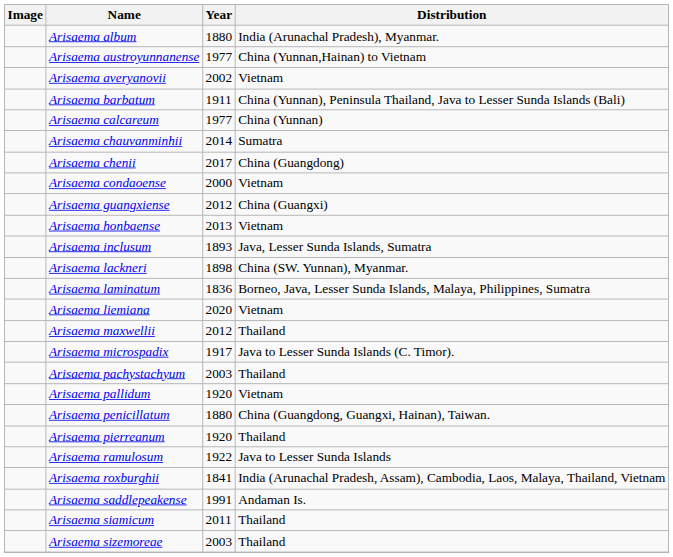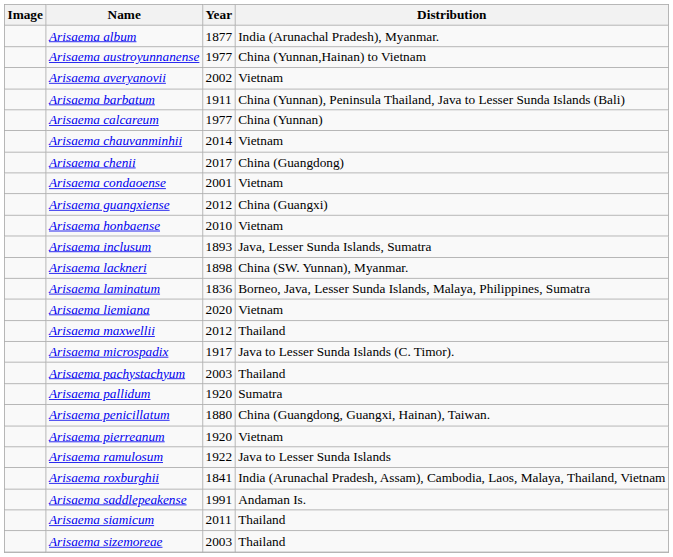 <table class="wikitable sortable">
 <tr>
 <th>Image</th>
 <th>Name</th>
 <th>Year</th>
 <th>Distribution</th>
 </tr>
 <tr>
 <td></td>
 <td><em><a href='#'>Arisaema album</a></em> </td>
-<td>1880</td>
+<td>1877</td>
 <td>India (Arunachal Pradesh), Myanmar.</td>
 </tr>
 <tr>
 <td></td>
 <td><em><a href='#'>Arisaema austroyunnanense</a></em> </td>
 <td>1977</td>
 <td>China (Yunnan,Hainan) to  Vietnam</td>
 </tr>
 <tr>
 <td></td>
 <td><em><a href='#'>Arisaema averyanovii</a></em> </td>
 <td>2002</td>
 <td>Vietnam</td>
 </tr>
 <tr>
 <td></td>
 <td><em><a href='#'>Arisaema barbatum</a></em> </td>
 <td>1911</td>
 <td>China (Yunnan), Peninsula Thailand, Java to Lesser Sunda Islands (Bali)</td>
 </tr>
 <tr>
 <td></td>
 <td><em><a href='#'>Arisaema calcareum</a></em> </td>
 <td>1977</td>
 <td>China (Yunnan)</td>
 </tr>
 <tr>
 <td></td>
 <td><em><a href='#'>Arisaema chauvanminhii</a></em> </td>
 <td>2014</td>
-<td>Sumatra</td>
+<td>Vietnam</td>
 </tr>
 <tr>
 <td></td>
 <td><em><a href='#'>Arisaema chenii</a></em> </td>
 <td>2017</td>
 <td>China (Guangdong)</td>
 </tr>
 <tr>
 <td></td>
 <td><em><a href='#'>Arisaema condaoense</a></em> </td>
-<td>2000</td>
+<td>2001</td>
 <td>Vietnam</td>
 </tr>
 <tr>
 <td></td>
 <td><em><a href='#'>Arisaema guangxiense</a></em> </td>
 <td>2012</td>
 <td>China (Guangxi)</td>
 </tr>
 <tr>
 <td></td>
 <td><em><a href='#'>Arisaema honbaense</a></em> </td>
-<td>2013</td>
+<td>2010</td>
 <td>Vietnam</td>
 </tr>
 <tr>
 <td></td>
 <td><em><a href='#'>Arisaema inclusum</a></em> </td>
 <td>1893</td>
 <td>Java, Lesser Sunda Islands, Sumatra</td>
 </tr>
 <tr>
 <td></td>
 <td><em><a href='#'>Arisaema lackneri</a></em> </td>
 <td>1898</td>
 <td>China (SW. Yunnan), Myanmar.</td>
 </tr>
 <tr>
 <td></td>
 <td><em><a href='#'>Arisaema laminatum</a></em> </td>
 <td>1836</td>
 <td>Borneo, Java, Lesser Sunda Islands, Malaya, Philippines, Sumatra</td>
 </tr>
 <tr>
 <td></td>
 <td><em><a href='#'>Arisaema liemiana</a></em> </td>
 <td>2020</td>
 <td>Vietnam</td>
 </tr>
 <tr>
 <td></td>
 <td><em><a href='#'>Arisaema maxwellii</a></em> </td>
 <td>2012</td>
 <td>Thailand</td>
 </tr>
 <tr>
 <td></td>
 <td><em><a href='#'>Arisaema microspadix</a></em> </td>
 <td>1917</td>
 <td>Java to Lesser Sunda Islands (C. Timor).</td>
 </tr>
 <tr>
 <td></td>
 <td><em><a href='#'>Arisaema pachystachyum</a></em> </td>
 <td>2003</td>
 <td>Thailand</td>
 </tr>
 <tr>
 <td></td>
 <td><em><a href='#'>Arisaema pallidum</a></em> </td>
 <td>1920</td>
-<td>Vietnam</td>
+<td>Sumatra</td>
 </tr>
 <tr>
 <td></td>
 <td><em><a href='#'>Arisaema penicillatum</a></em> </td>
 <td>1880</td>
 <td>China (Guangdong, Guangxi, Hainan), Taiwan.</td>
 </tr>
 <tr>
 <td></td>
 <td><em><a href='#'>Arisaema pierreanum</a></em> </td>
 <td>1920</td>
-<td>Thailand</td>
+<td>Vietnam</td>
 </tr>
 <tr>
 <td></td>
 <td><em><a href='#'>Arisaema ramulosum</a></em> </td>
 <td>1922</td>
 <td>Java to Lesser Sunda Islands</td>
 </tr>
 <tr>
 <td></td>
 <td><em><a href='#'>Arisaema roxburghii</a></em> </td>
 <td>1841</td>
 <td>India (Arunachal Pradesh, Assam), Cambodia, Laos, Malaya, Thailand, Vietnam</td>
 </tr>
 <tr>
 <td></td>
 <td><em><a href='#'>Arisaema saddlepeakense</a></em> </td>
 <td>1991</td>
 <td>Andaman Is.</td>
 </tr>
 <tr>
 <td></td>
 <td><em><a href='#'>Arisaema siamicum</a></em> </td>
 <td>2011</td>
 <td>Thailand</td>
 </tr>
 <tr>
 <td></td>
 <td><em><a href='#'>Arisaema sizemoreae</a></em> </td>
 <td>2003</td>
 <td>Thailand</td>
 </tr>
 <tr>
 </tr>
 </table>
